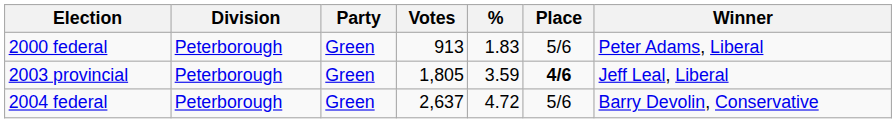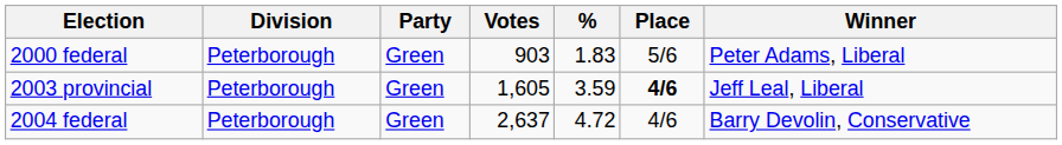 <table class="wikitable" width="800">
 <tr>
 <th align="left">Election</th>
 <th align="left">Division</th>
 <th align="left">Party</th>
 <th align="right">Votes</th>
 <th align="right">%</th>
 <th align="center">Place</th>
 <th align="center">Winner</th>
 </tr>
 <tr>
 <td align="left"><a href='#'>2000 federal</a></td>
 <td align="left"><a href='#'>Peterborough</a></td>
 <td align="left"><a href='#'>Green</a></td>
-<td align="right">913</td>
+<td align="right">903</td>
 <td align="right">1.83</td>
 <td align="center">5/6</td>
 <td align="left"><a href='#'>Peter Adams</a>, <a href='#'>Liberal</a></td>
 </tr>
 <tr>
 <td align="left"><a href='#'>2003 provincial</a></td>
 <td align="left"><a href='#'>Peterborough</a></td>
 <td align="left"><a href='#'>Green</a></td>
-<td align="right">1,805</td>
+<td align="right">1,605</td>
 <td align="right">3.59</td>
 <td align="center"><strong>4/6</strong></td>
 <td align="left"><a href='#'>Jeff Leal</a>, <a href='#'>Liberal</a></td>
 </tr>
 <tr>
 <td align="left"><a href='#'>2004 federal</a></td>
 <td align="left"><a href='#'>Peterborough</a></td>
 <td align="left"><a href='#'>Green</a></td>
 <td align="right">2,637</td>
 <td align="right">4.72</td>
-<td align="center">5/6</td>
+<td align="center">4/6</td>
 <td align="left"><a href='#'>Barry Devolin</a>, <a href='#'>Conservative</a></td>
 </tr>
 </table>
